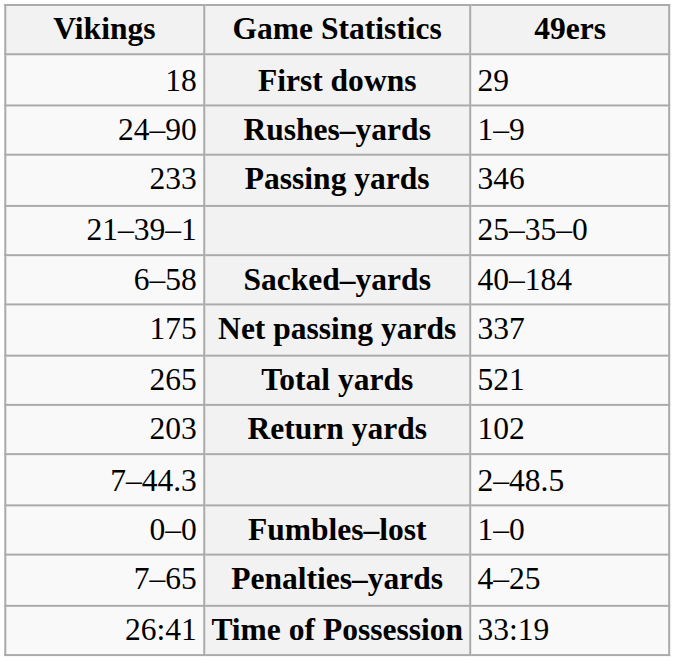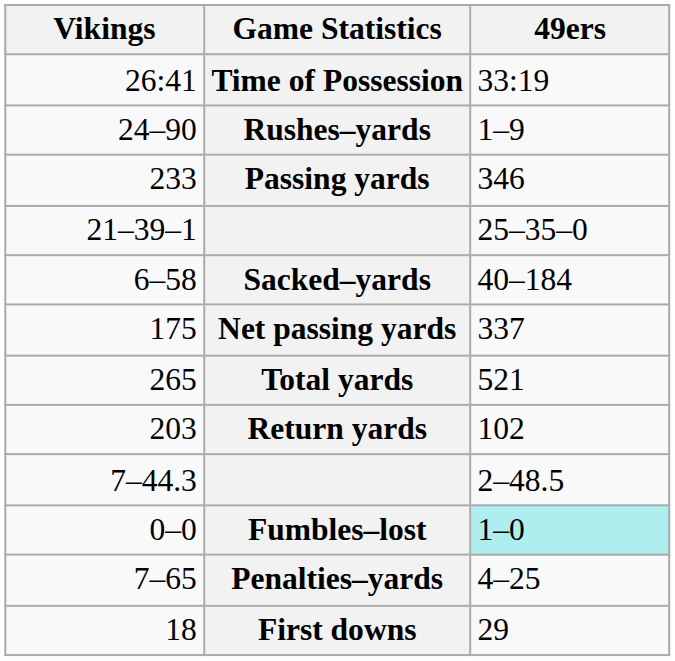 <table class="wikitable" style="margin: 1em auto 1em auto">
 <tr>
 <th style="width:30%;">Vikings</th>
 <th style="width:40%;">Game Statistics</th>
 <th style="width:30%;">49ers</th>
 </tr>
 <tr>
-<td style="text-align:right;">18</td>
-<th>First downs</th>
-<td>29</td>
+<td style="text-align:right;">26:41</td>
+<th>Time of Possession</th>
+<td>33:19</td>
 </tr>
 <tr>
 <td style="text-align:right;">24–90</td>
 <th>Rushes–yards</th>
 <td>1–9</td>
 </tr>
 <tr>
 <td style="text-align:right;">233</td>
 <th>Passing yards</th>
 <td>346</td>
 </tr>
 <tr>
 <td style="text-align:right;">21–39–1</td>
 <th></th>
 <td>25–35–0</td>
 </tr>
 <tr>
 <td style="text-align:right;">6–58</td>
 <th>Sacked–yards</th>
 <td>40–184</td>
 </tr>
 <tr>
 <td style="text-align:right;">175</td>
 <th>Net passing yards</th>
 <td>337</td>
 </tr>
 <tr>
 <td style="text-align:right;">265</td>
 <th>Total yards</th>
 <td>521</td>
 </tr>
 <tr>
 <td style="text-align:right;">203</td>
 <th>Return yards</th>
 <td>102</td>
 </tr>
 <tr>
 <td style="text-align:right;">7–44.3</td>
 <th></th>
 <td>2–48.5</td>
 </tr>
 <tr>
 <td style="text-align:right;">0–0</td>
 <th>Fumbles–lost</th>
-<td>1–0</td>
+<td style="background: paleturquoise;">1–0</td>
 </tr>
 <tr>
 <td style="text-align:right;">7–65</td>
 <th>Penalties–yards</th>
 <td>4–25</td>
 </tr>
 <tr>
-<td style="text-align:right;">26:41</td>
-<th>Time of Possession</th>
-<td>33:19</td>
+<td style="text-align:right;">18</td>
+<th>First downs</th>
+<td>29</td>
 </tr>
 </table>
